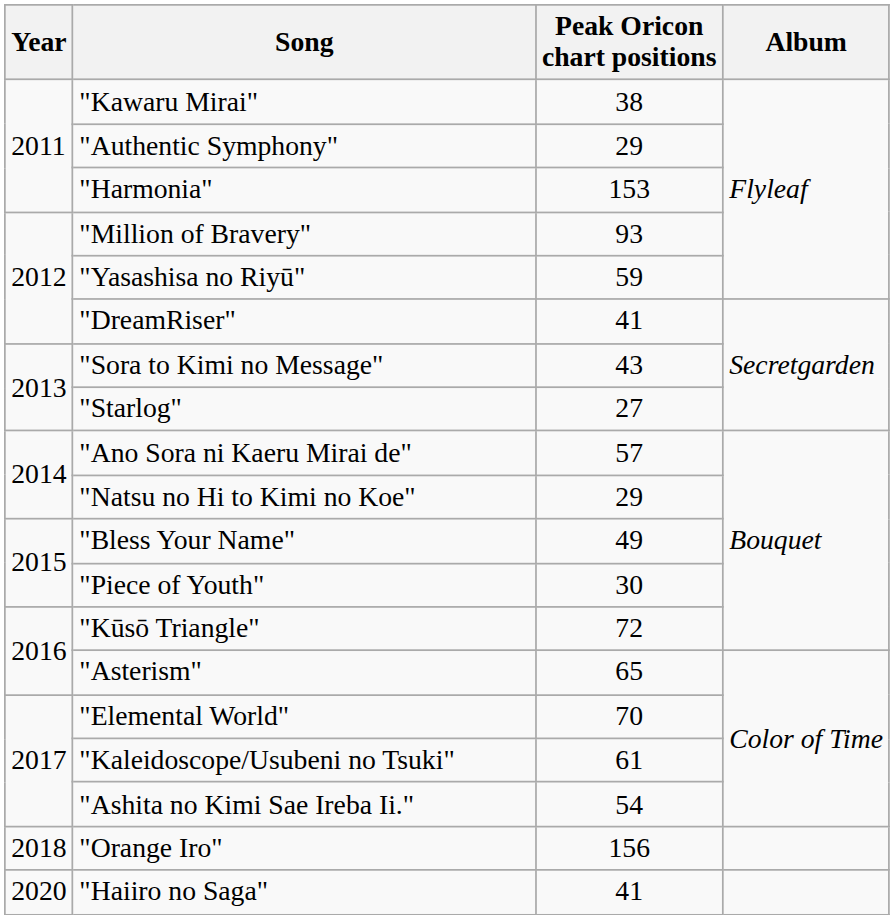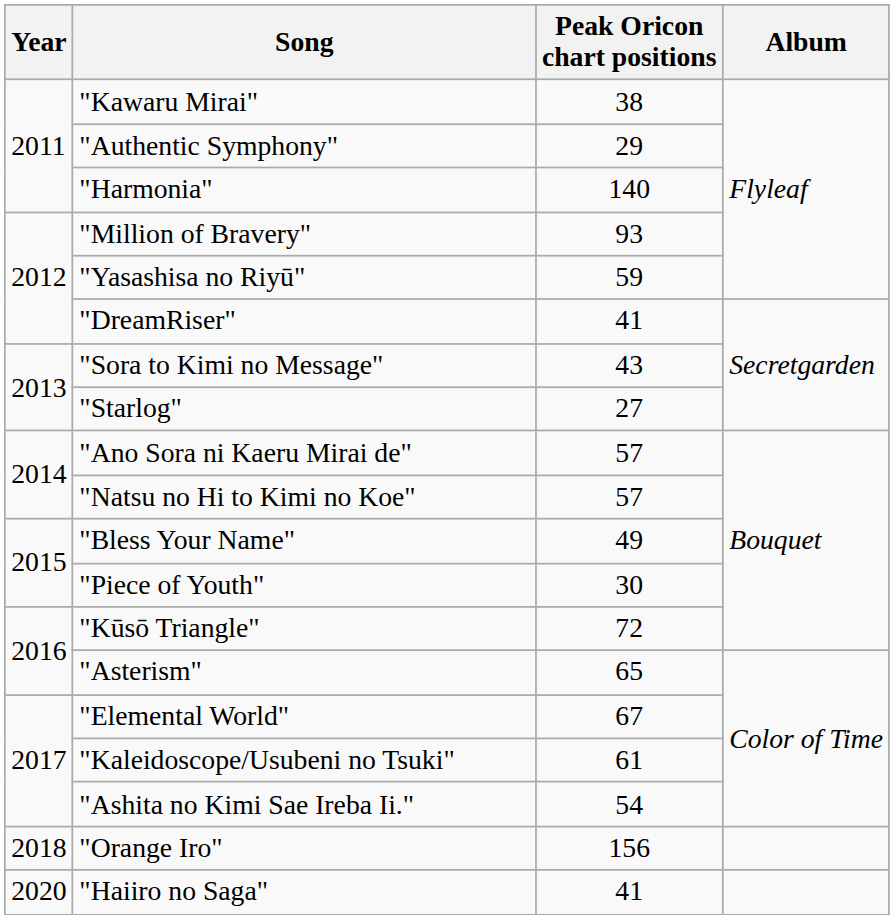 <table class="wikitable" border="1">
 <tr>
 <th rowspan="1">Year</th>
 <th rowspan="1" width="260">Song</th>
 <th colspan="1">Peak Oricon<br> chart positions</th>
 <th rowspan="1">Album</th>
 </tr>
 <tr>
 <td rowspan="3">2011</td>
 <td align="left">"Kawaru Mirai"</td>
 <td align="center">38</td>
 <td rowspan="5"><em>Flyleaf</em></td>
 </tr>
 <tr>
 <td align="left">"Authentic Symphony"</td>
 <td align="center">29</td>
 </tr>
 <tr>
 <td align="left">"Harmonia"</td>
-<td align="center">153</td>
+<td align="center">140</td>
 </tr>
 <tr>
 <td rowspan="3">2012</td>
 <td align="left">"Million of Bravery"</td>
 <td align="center">93</td>
 </tr>
 <tr>
 <td align="left">"Yasashisa no Riyū"</td>
 <td align="center">59</td>
 </tr>
 <tr>
 <td align="left">"DreamRiser"</td>
 <td align="center">41</td>
 <td rowspan="3"><em>Secretgarden</em></td>
 </tr>
 <tr>
 <td rowspan="2">2013</td>
 <td align="left">"Sora to Kimi no Message"</td>
 <td align="center">43</td>
 </tr>
 <tr>
 <td align="left">"Starlog"</td>
 <td align="center">27</td>
 </tr>
 <tr>
 <td rowspan="2">2014</td>
 <td align="left">"Ano Sora ni Kaeru Mirai de"</td>
 <td align="center">57</td>
 <td rowspan="5"><em>Bouquet</em></td>
 </tr>
 <tr>
 <td align="left">"Natsu no Hi to Kimi no Koe"</td>
-<td align="center">29</td>
+<td align="center">57</td>
 </tr>
 <tr>
 <td rowspan="2">2015</td>
 <td align="left">"Bless Your Name"</td>
 <td align="center">49</td>
 </tr>
 <tr>
 <td align="left">"Piece of Youth"</td>
 <td align="center">30</td>
 </tr>
 <tr>
 <td rowspan="2">2016</td>
 <td align="left">"Kūsō Triangle"</td>
 <td align="center">72</td>
 </tr>
 <tr>
 <td align="left">"Asterism"</td>
 <td align="center">65</td>
 <td rowspan="4"><em>Color of Time</em></td>
 </tr>
 <tr>
 <td rowspan="3">2017</td>
 <td align="left">"Elemental World"</td>
-<td align="center">70</td>
+<td align="center">67</td>
 </tr>
 <tr>
 <td align="left">"Kaleidoscope/Usubeni no Tsuki"</td>
 <td align="center">61</td>
 </tr>
 <tr>
 <td align="left">"Ashita no Kimi Sae Ireba Ii."</td>
 <td align="center">54</td>
 </tr>
 <tr>
 <td>2018</td>
 <td align="left">"Orange Iro"</td>
 <td align="center">156</td>
 <td></td>
 </tr>
 <tr>
 <td>2020</td>
 <td align="left">"Haiiro no Saga"</td>
 <td align="center">41</td>
 <td></td>
 </tr>
 </table>
